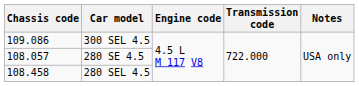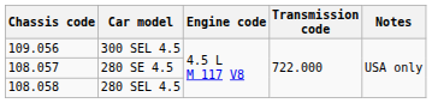 <table class="wikitable collapsible collapsed">
 <tr>
 <th>Chassis code</th>
 <th>Car model</th>
 <th>Engine code</th>
 <th>Transmission<br>code</th>
 <th>Notes</th>
 </tr>
 <tr>
-<td>109.086</td>
+<td>109.056</td>
 <td>300 SEL 4.5</td>
 <td rowspan=3>4.5 L<br><a href='#'>M 117</a> <a href='#'>V8</a></td>
 <td rowspan=3>722.000</td>
 <td rowspan=3>USA only</td>
 </tr>
 <tr>
 <td>108.057</td>
 <td>280 SE 4.5</td>
 </tr>
 <tr>
-<td>108.458</td>
+<td>108.058</td>
 <td>280 SEL 4.5</td>
 </tr>
 </table>
